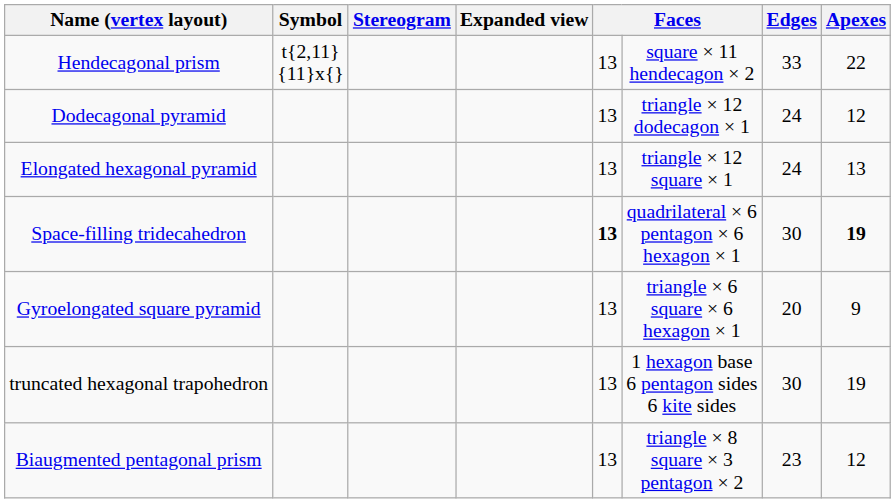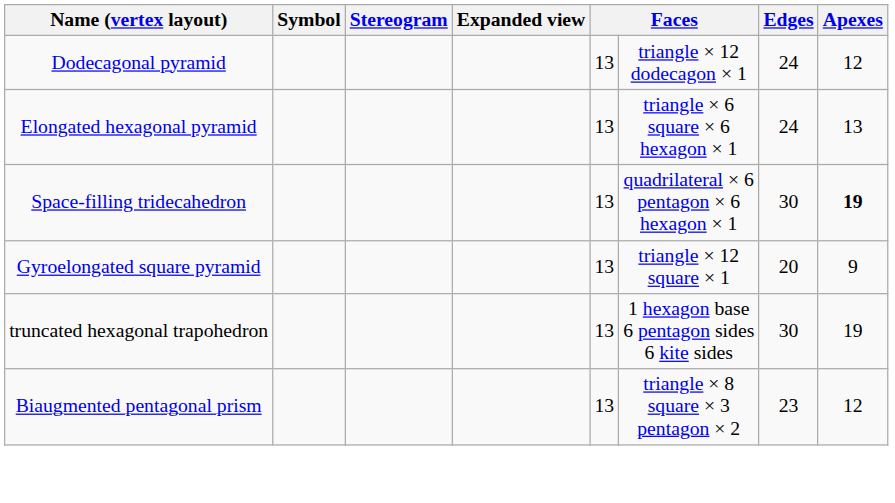 <table class="wikitable sortable" style="text-align:center;">
 <tr>
 <th>Name (<a href='#'>vertex</a> layout)</th>
 <th>Symbol</th>
 <th><a href='#'>Stereogram</a></th>
 <th>Expanded view</th>
 <th colspan=2><a href='#'>Faces</a></th>
 <th><a href='#'>Edges</a></th>
 <th><a href='#'>Apexes</a></th>
-</tr>
-<tr>
-<td><a href='#'>Hendecagonal prism</a></td>
-<td>t{2,11}<br>{11}x{}<br></td>
-<td></td>
-<td></td>
-<td>13</td>
-<td><a href='#'>square</a> × 11<br><a href='#'>hendecagon</a> × 2<br></td>
-<td>33</td>
-<td>22</td>
 </tr>
 <tr>
 <td><a href='#'>Dodecagonal pyramid</a></td>
 <td></td>
 <td></td>
 <td></td>
 <td>13</td>
 <td><a href='#'>triangle</a> × 12<br><a href='#'>dodecagon</a> × 1<br></td>
 <td>24</td>
 <td>12</td>
 </tr>
 <tr>
 <td><a href='#'>Elongated hexagonal pyramid</a></td>
 <td></td>
 <td></td>
 <td></td>
 <td>13</td>
-<td><a href='#'>triangle</a> × 12<br><a href='#'>square</a> × 1</td>
+<td><a href='#'>triangle</a> × 6<br><a href='#'>square</a> × 6<br><a href='#'>hexagon</a> × 1<br></td>
 <td>24</td>
 <td>13</td>
 </tr>
 <tr>
 <td><a href='#'>Space-filling tridecahedron</a></td>
 <td></td>
 <td></td>
 <td></td>
-<td><strong>13</strong></td>
+<td>13</td>
 <td><a href='#'>quadrilateral</a> × 6<br><a href='#'>pentagon</a> × 6<br><a href='#'>hexagon</a> × 1</td>
 <td>30</td>
 <td><strong>19</strong></td>
 </tr>
 <tr>
 <td><a href='#'>Gyroelongated square pyramid</a></td>
 <td></td>
 <td></td>
 <td></td>
 <td>13</td>
-<td><a href='#'>triangle</a> × 6<br><a href='#'>square</a> × 6<br><a href='#'>hexagon</a> × 1<br></td>
+<td><a href='#'>triangle</a> × 12<br><a href='#'>square</a> × 1</td>
 <td>20</td>
 <td>9</td>
 </tr>
 <tr>
 <td>truncated hexagonal trapohedron</td>
 <td></td>
 <td></td>
 <td></td>
 <td>13</td>
 <td>1 <a href='#'>hexagon</a> base<br>6 <a href='#'>pentagon</a> sides<br>6 <a href='#'>kite</a> sides</td>
 <td>30</td>
 <td>19</td>
 </tr>
 <tr>
 <td><a href='#'>Biaugmented pentagonal prism</a></td>
 <td></td>
 <td></td>
 <td></td>
 <td>13</td>
 <td><a href='#'>triangle</a> × 8<br><a href='#'>square</a> × 3<br><a href='#'>pentagon</a> × 2</td>
 <td>23</td>
 <td>12</td>
 </tr>
 </table>
